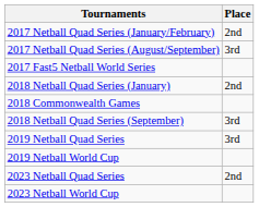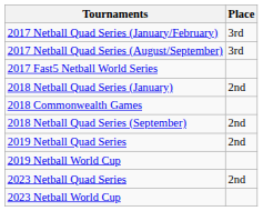 <table class="wikitable collapsible">
 <tr>
 <th>Tournaments</th>
 <th>Place</th>
 </tr>
 <tr>
 <td><a href='#'>2017 Netball Quad Series (January/February)</a></td>
-<td>2nd</td>
+<td>3rd</td>
 </tr>
 <tr>
 <td><a href='#'>2017 Netball Quad Series (August/September)</a></td>
 <td>3rd</td>
 </tr>
 <tr>
 <td><a href='#'>2017 Fast5 Netball World Series</a></td>
 <td></td>
 </tr>
 <tr>
 <td><a href='#'>2018 Netball Quad Series (January)</a></td>
 <td>2nd</td>
 </tr>
 <tr>
 <td><a href='#'>2018 Commonwealth Games</a></td>
 <td></td>
 </tr>
 <tr>
 <td><a href='#'>2018 Netball Quad Series (September)</a></td>
-<td>3rd</td>
+<td>2nd</td>
 </tr>
 <tr>
 <td><a href='#'>2019 Netball Quad Series</a></td>
-<td>3rd</td>
+<td>2nd</td>
 </tr>
 <tr>
 <td><a href='#'>2019 Netball World Cup</a></td>
 <td></td>
 </tr>
 <tr>
 <td><a href='#'>2023 Netball Quad Series</a></td>
 <td>2nd</td>
 </tr>
 <tr>
 <td><a href='#'>2023 Netball World Cup</a></td>
 <td></td>
 </tr>
 </table>
